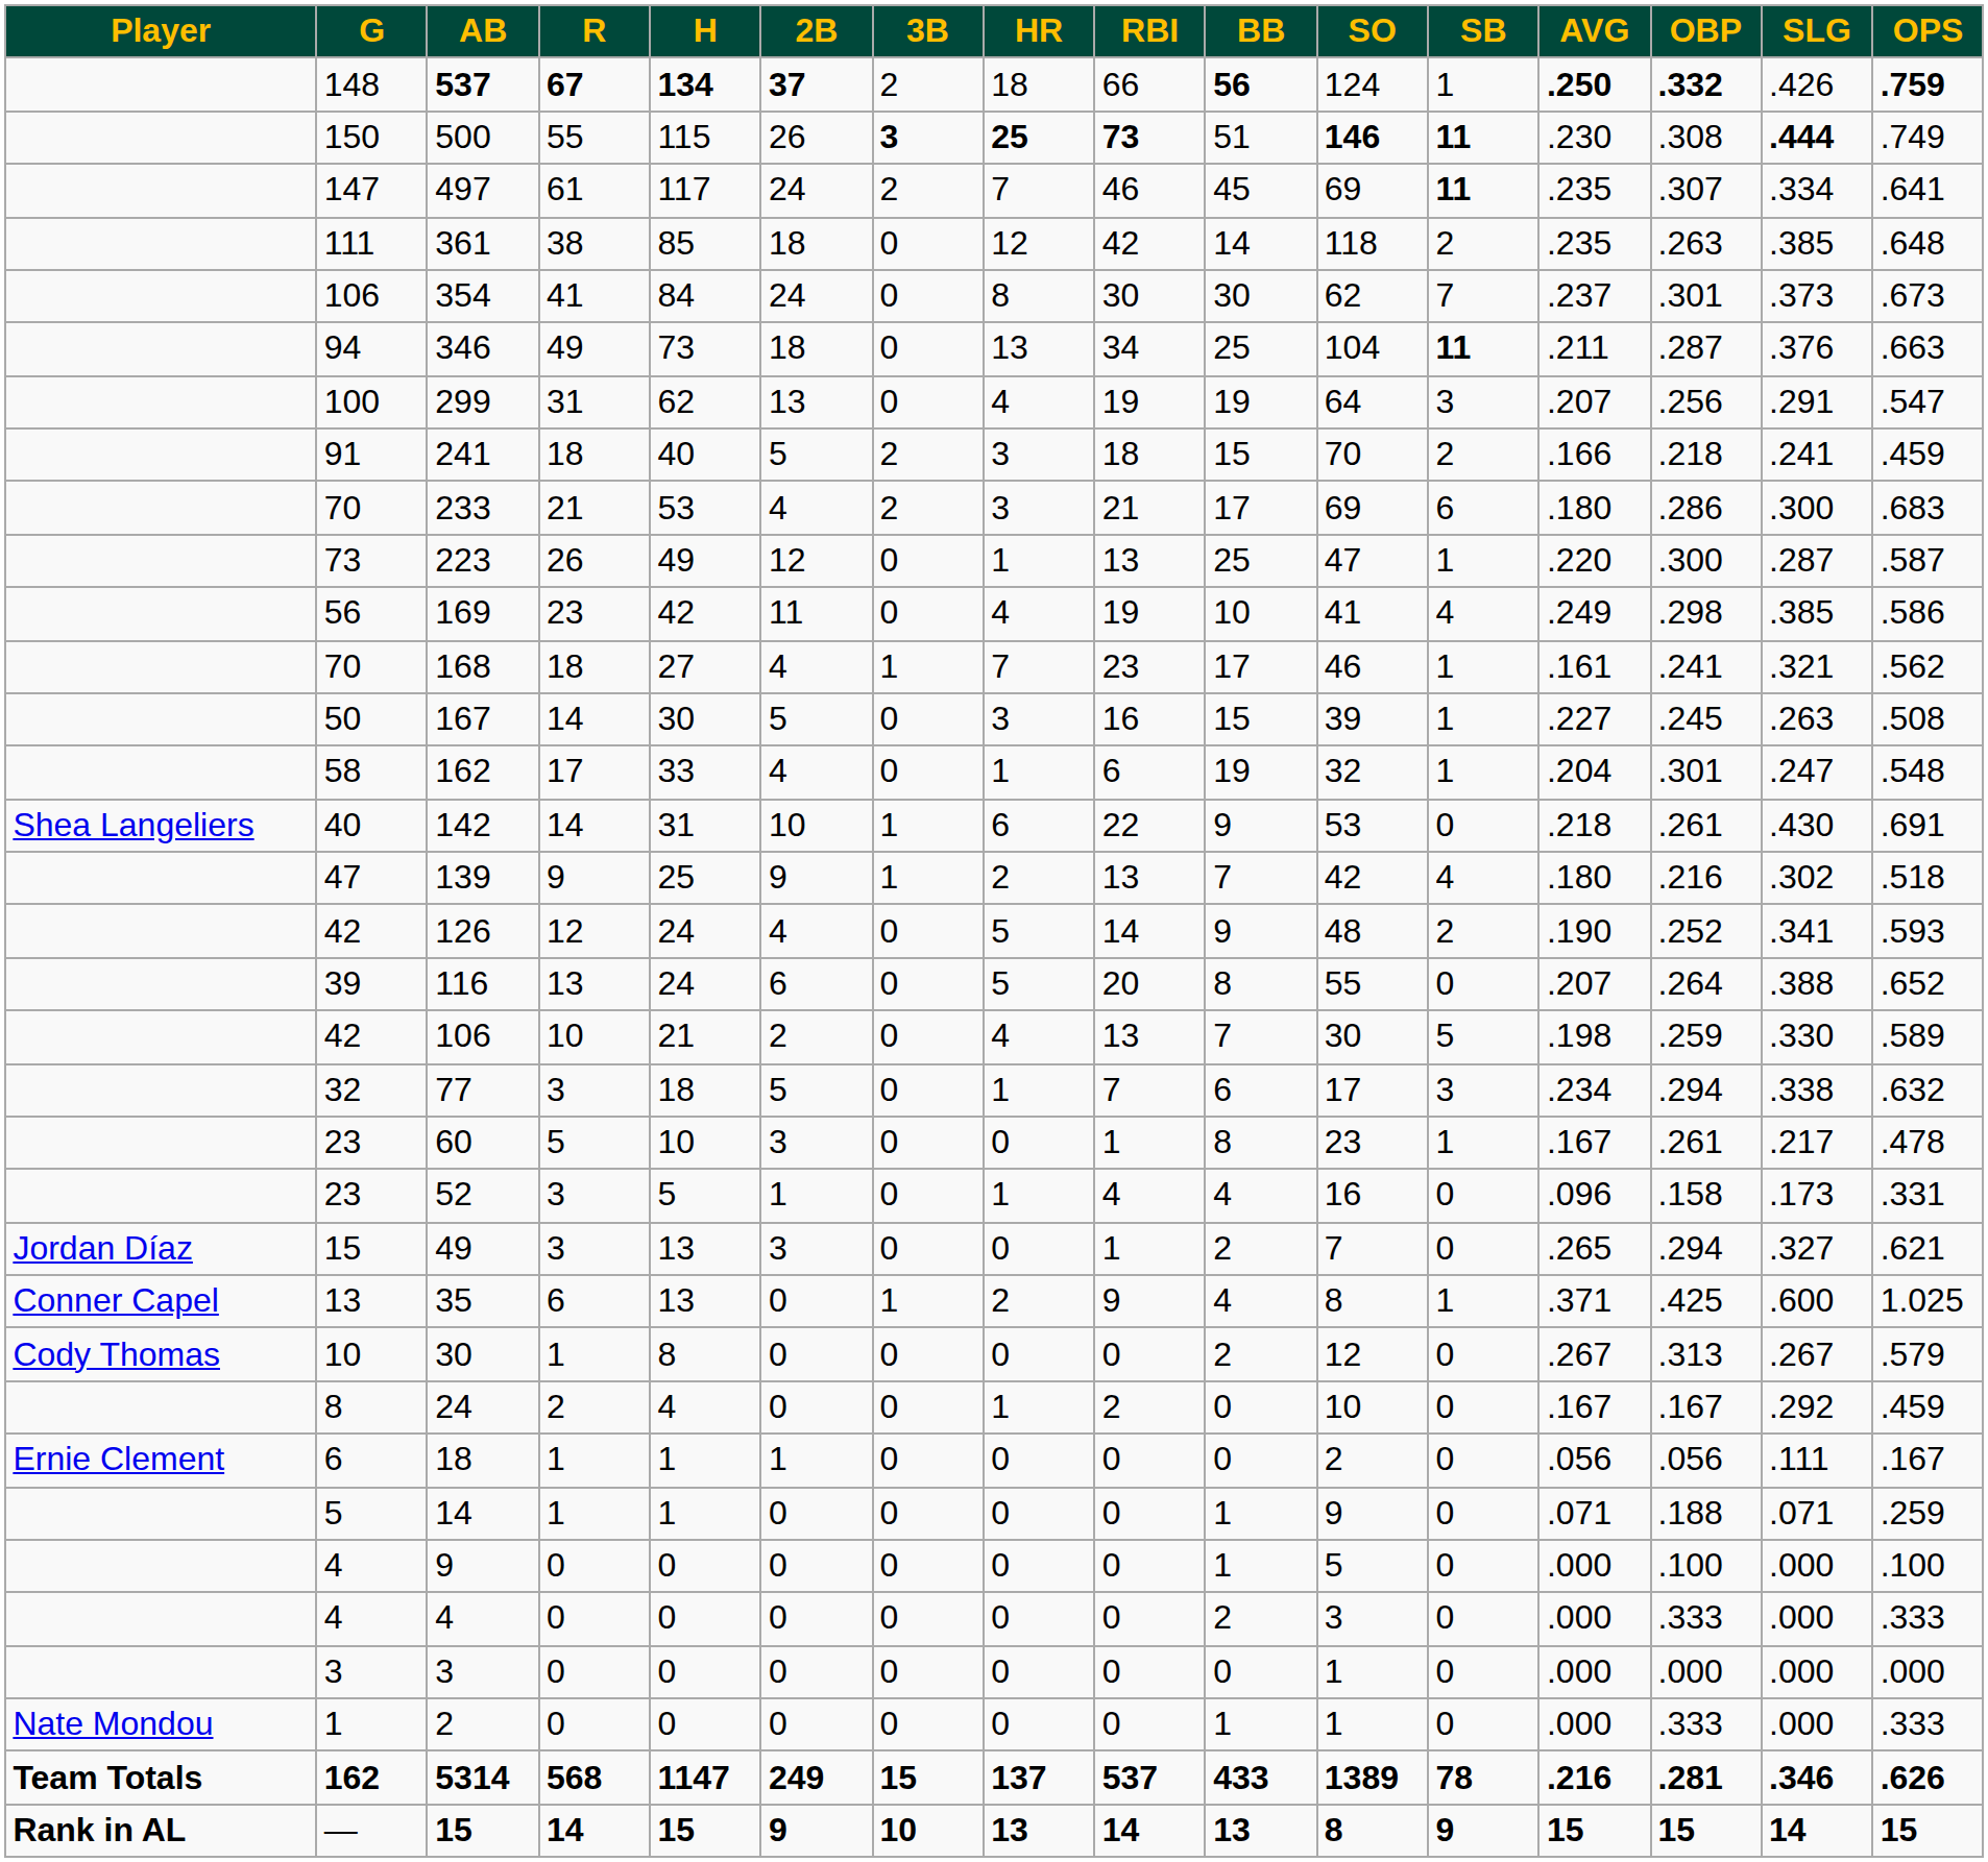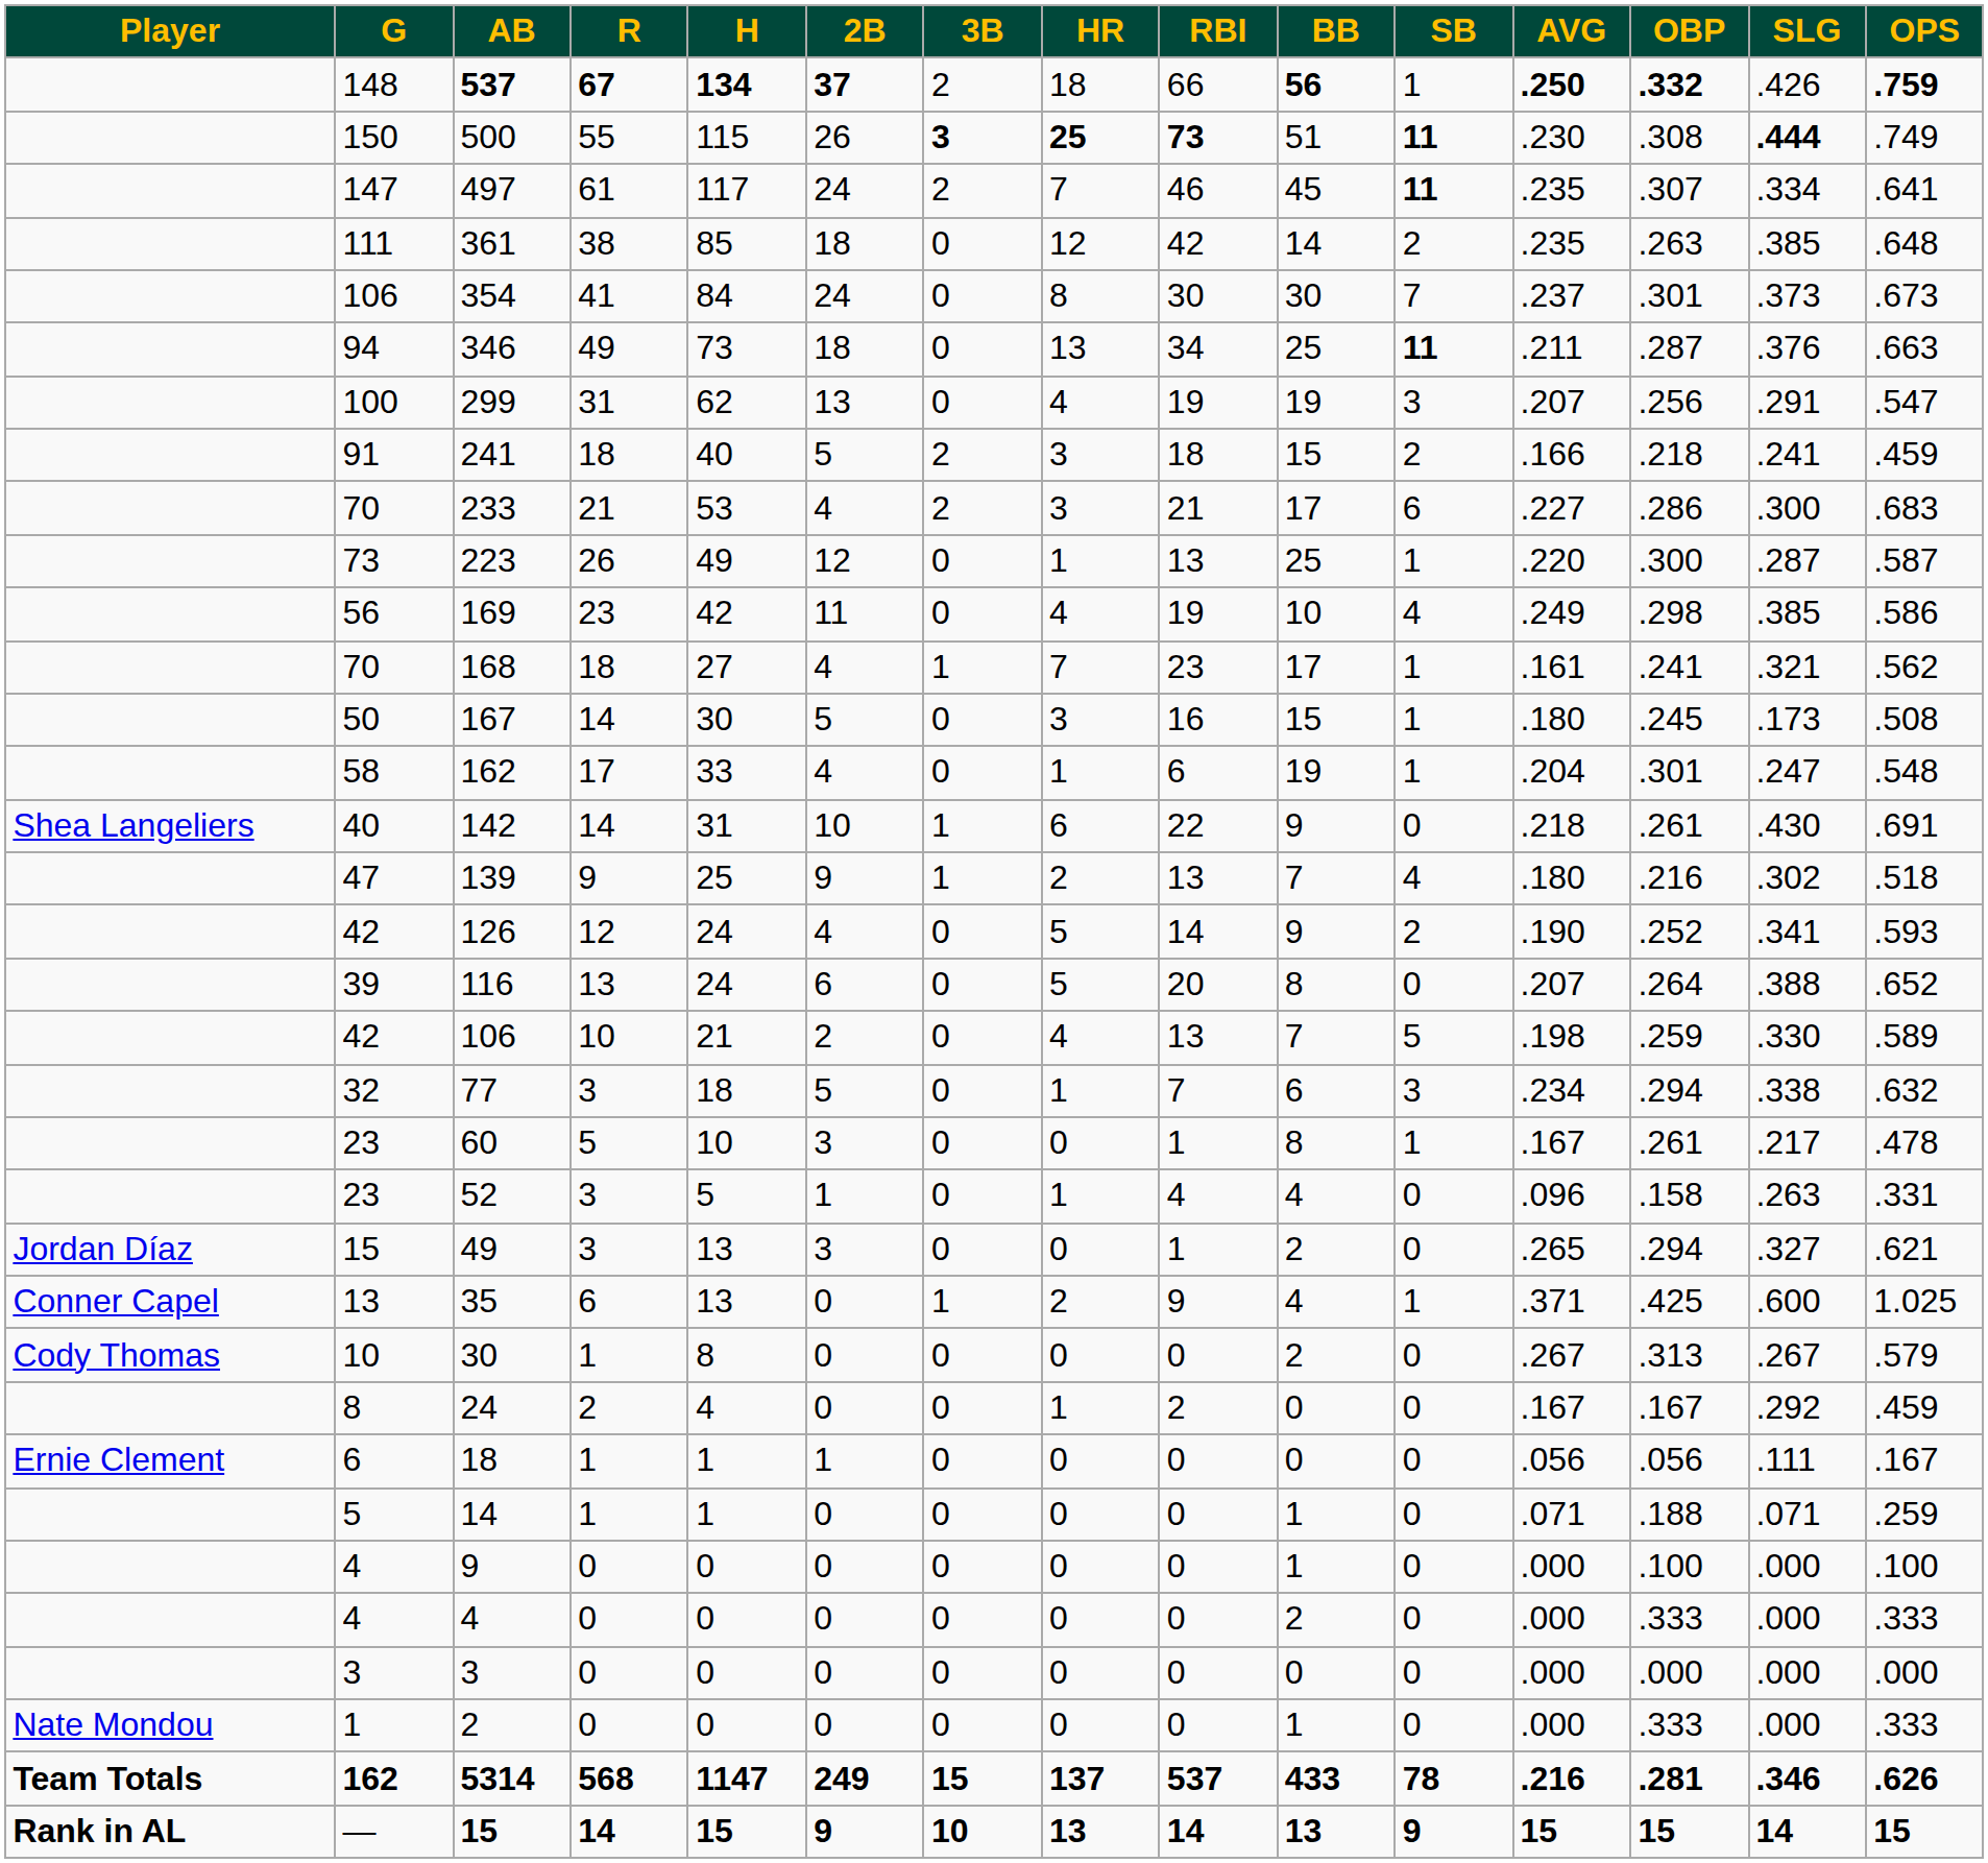 <table class="wikitable sortable">
 <tr>
 <th style="background:#00483A; color:#FFBE00; width:14%;">Player</th>
 <th style="background:#00483A; color:#FFBE00; width:5%;">G</th>
 <th style="background:#00483A; color:#FFBE00; width:5%;">AB</th>
 <th style="background:#00483A; color:#FFBE00; width:5%;">R</th>
 <th style="background:#00483A; color:#FFBE00; width:5%;">H</th>
 <th style="background:#00483A; color:#FFBE00; width:5%;">2B</th>
 <th style="background:#00483A; color:#FFBE00; width:5%;">3B</th>
 <th style="background:#00483A; color:#FFBE00; width:5%;">HR</th>
 <th style="background:#00483A; color:#FFBE00; width:5%;">RBI</th>
 <th style="background:#00483A; color:#FFBE00; width:5%;">BB</th>
-<th style="background:#00483A; color:#FFBE00; width:5%;">SO</th>
 <th style="background:#00483A; color:#FFBE00; width:5%;">SB</th>
 <th style="background:#00483A; color:#FFBE00; width:5%;">AVG</th>
 <th style="background:#00483A; color:#FFBE00; width:5%;">OBP</th>
 <th style="background:#00483A; color:#FFBE00; width:5%;">SLG</th>
 <th style="background:#00483A; color:#FFBE00; width:5%;">OPS</th>
 </tr>
 <tr>
 <td></td>
 <td>148</td>
 <td><strong>537</strong></td>
 <td><strong>67</strong></td>
 <td><strong>134</strong></td>
 <td><strong>37</strong></td>
 <td>2</td>
 <td>18</td>
 <td>66</td>
 <td><strong>56</strong></td>
-<td>124</td>
 <td>1</td>
 <td><strong>.250</strong></td>
 <td><strong>.332</strong></td>
 <td>.426</td>
 <td><strong>.759</strong></td>
 </tr>
 <tr>
 <td></td>
 <td>150</td>
 <td>500</td>
 <td>55</td>
 <td>115</td>
 <td>26</td>
 <td><strong>3</strong></td>
 <td><strong>25</strong></td>
 <td><strong>73</strong></td>
 <td>51</td>
-<td><strong>146</strong></td>
 <td><strong>11</strong></td>
 <td>.230</td>
 <td>.308</td>
 <td><strong>.444</strong></td>
 <td>.749</td>
 </tr>
 <tr>
 <td></td>
 <td>147</td>
 <td>497</td>
 <td>61</td>
 <td>117</td>
 <td>24</td>
 <td>2</td>
 <td>7</td>
 <td>46</td>
 <td>45</td>
-<td>69</td>
 <td><strong>11</strong></td>
 <td>.235</td>
 <td>.307</td>
 <td>.334</td>
 <td>.641</td>
 </tr>
 <tr>
 <td></td>
 <td>111</td>
 <td>361</td>
 <td>38</td>
 <td>85</td>
 <td>18</td>
 <td>0</td>
 <td>12</td>
 <td>42</td>
 <td>14</td>
-<td>118</td>
 <td>2</td>
 <td>.235</td>
 <td>.263</td>
 <td>.385</td>
 <td>.648</td>
 </tr>
 <tr>
 <td></td>
 <td>106</td>
 <td>354</td>
 <td>41</td>
 <td>84</td>
 <td>24</td>
 <td>0</td>
 <td>8</td>
 <td>30</td>
 <td>30</td>
-<td>62</td>
 <td>7</td>
 <td>.237</td>
 <td>.301</td>
 <td>.373</td>
 <td>.673</td>
 </tr>
 <tr>
 <td></td>
 <td>94</td>
 <td>346</td>
 <td>49</td>
 <td>73</td>
 <td>18</td>
 <td>0</td>
 <td>13</td>
 <td>34</td>
 <td>25</td>
-<td>104</td>
 <td><strong>11</strong></td>
 <td>.211</td>
 <td>.287</td>
 <td>.376</td>
 <td>.663</td>
 </tr>
 <tr>
 <td></td>
 <td>100</td>
 <td>299</td>
 <td>31</td>
 <td>62</td>
 <td>13</td>
 <td>0</td>
 <td>4</td>
 <td>19</td>
 <td>19</td>
-<td>64</td>
 <td>3</td>
 <td>.207</td>
 <td>.256</td>
 <td>.291</td>
 <td>.547</td>
 </tr>
 <tr>
 <td></td>
 <td>91</td>
 <td>241</td>
 <td>18</td>
 <td>40</td>
 <td>5</td>
 <td>2</td>
 <td>3</td>
 <td>18</td>
 <td>15</td>
-<td>70</td>
 <td>2</td>
 <td>.166</td>
 <td>.218</td>
 <td>.241</td>
 <td>.459</td>
 </tr>
 <tr>
 <td></td>
 <td>70</td>
 <td>233</td>
 <td>21</td>
 <td>53</td>
 <td>4</td>
 <td>2</td>
 <td>3</td>
 <td>21</td>
 <td>17</td>
-<td>69</td>
 <td>6</td>
-<td>.180</td>
+<td>.227</td>
 <td>.286</td>
 <td>.300</td>
 <td>.683</td>
 </tr>
 <tr>
 <td></td>
 <td>73</td>
 <td>223</td>
 <td>26</td>
 <td>49</td>
 <td>12</td>
 <td>0</td>
 <td>1</td>
 <td>13</td>
 <td>25</td>
-<td>47</td>
 <td>1</td>
 <td>.220</td>
 <td>.300</td>
 <td>.287</td>
 <td>.587</td>
 </tr>
 <tr>
 <td></td>
 <td>56</td>
 <td>169</td>
 <td>23</td>
 <td>42</td>
 <td>11</td>
 <td>0</td>
 <td>4</td>
 <td>19</td>
 <td>10</td>
-<td>41</td>
 <td>4</td>
 <td>.249</td>
 <td>.298</td>
 <td>.385</td>
 <td>.586</td>
 </tr>
 <tr>
 <td></td>
 <td>70</td>
 <td>168</td>
 <td>18</td>
 <td>27</td>
 <td>4</td>
 <td>1</td>
 <td>7</td>
 <td>23</td>
 <td>17</td>
-<td>46</td>
 <td>1</td>
 <td>.161</td>
 <td>.241</td>
 <td>.321</td>
 <td>.562</td>
 </tr>
 <tr>
 <td></td>
 <td>50</td>
 <td>167</td>
 <td>14</td>
 <td>30</td>
 <td>5</td>
 <td>0</td>
 <td>3</td>
 <td>16</td>
 <td>15</td>
-<td>39</td>
 <td>1</td>
-<td>.227</td>
+<td>.180</td>
 <td>.245</td>
-<td>.263</td>
+<td>.173</td>
 <td>.508</td>
 </tr>
 <tr>
 <td></td>
 <td>58</td>
 <td>162</td>
 <td>17</td>
 <td>33</td>
 <td>4</td>
 <td>0</td>
 <td>1</td>
 <td>6</td>
 <td>19</td>
-<td>32</td>
 <td>1</td>
 <td>.204</td>
 <td>.301</td>
 <td>.247</td>
 <td>.548</td>
 </tr>
 <tr>
 <td><a href='#'>Shea Langeliers</a></td>
 <td>40</td>
 <td>142</td>
 <td>14</td>
 <td>31</td>
 <td>10</td>
 <td>1</td>
 <td>6</td>
 <td>22</td>
 <td>9</td>
-<td>53</td>
 <td>0</td>
 <td>.218</td>
 <td>.261</td>
 <td>.430</td>
 <td>.691</td>
 </tr>
 <tr>
 <td></td>
 <td>47</td>
 <td>139</td>
 <td>9</td>
 <td>25</td>
 <td>9</td>
 <td>1</td>
 <td>2</td>
 <td>13</td>
 <td>7</td>
-<td>42</td>
 <td>4</td>
 <td>.180</td>
 <td>.216</td>
 <td>.302</td>
 <td>.518</td>
 </tr>
 <tr>
 <td></td>
 <td>42</td>
 <td>126</td>
 <td>12</td>
 <td>24</td>
 <td>4</td>
 <td>0</td>
 <td>5</td>
 <td>14</td>
 <td>9</td>
-<td>48</td>
 <td>2</td>
 <td>.190</td>
 <td>.252</td>
 <td>.341</td>
 <td>.593</td>
 </tr>
 <tr>
 <td></td>
 <td>39</td>
 <td>116</td>
 <td>13</td>
 <td>24</td>
 <td>6</td>
 <td>0</td>
 <td>5</td>
 <td>20</td>
 <td>8</td>
-<td>55</td>
 <td>0</td>
 <td>.207</td>
 <td>.264</td>
 <td>.388</td>
 <td>.652</td>
 </tr>
 <tr>
 <td></td>
 <td>42</td>
 <td>106</td>
 <td>10</td>
 <td>21</td>
 <td>2</td>
 <td>0</td>
 <td>4</td>
 <td>13</td>
 <td>7</td>
-<td>30</td>
 <td>5</td>
 <td>.198</td>
 <td>.259</td>
 <td>.330</td>
 <td>.589</td>
 </tr>
 <tr>
 <td></td>
 <td>32</td>
 <td>77</td>
 <td>3</td>
 <td>18</td>
 <td>5</td>
 <td>0</td>
 <td>1</td>
 <td>7</td>
 <td>6</td>
-<td>17</td>
 <td>3</td>
 <td>.234</td>
 <td>.294</td>
 <td>.338</td>
 <td>.632</td>
 </tr>
 <tr>
 <td></td>
 <td>23</td>
 <td>60</td>
 <td>5</td>
 <td>10</td>
 <td>3</td>
 <td>0</td>
 <td>0</td>
 <td>1</td>
 <td>8</td>
-<td>23</td>
 <td>1</td>
 <td>.167</td>
 <td>.261</td>
 <td>.217</td>
 <td>.478</td>
 </tr>
 <tr>
 <td></td>
 <td>23</td>
 <td>52</td>
 <td>3</td>
 <td>5</td>
 <td>1</td>
 <td>0</td>
 <td>1</td>
 <td>4</td>
 <td>4</td>
-<td>16</td>
 <td>0</td>
 <td>.096</td>
 <td>.158</td>
-<td>.173</td>
+<td>.263</td>
 <td>.331</td>
 </tr>
 <tr>
 <td><a href='#'>Jordan Díaz</a></td>
 <td>15</td>
 <td>49</td>
 <td>3</td>
 <td>13</td>
 <td>3</td>
 <td>0</td>
 <td>0</td>
 <td>1</td>
 <td>2</td>
-<td>7</td>
 <td>0</td>
 <td>.265</td>
 <td>.294</td>
 <td>.327</td>
 <td>.621</td>
 </tr>
 <tr>
 <td><a href='#'>Conner Capel</a></td>
 <td>13</td>
 <td>35</td>
 <td>6</td>
 <td>13</td>
 <td>0</td>
 <td>1</td>
 <td>2</td>
 <td>9</td>
 <td>4</td>
-<td>8</td>
 <td>1</td>
 <td>.371</td>
 <td>.425</td>
 <td>.600</td>
 <td>1.025</td>
 </tr>
 <tr>
 <td><a href='#'>Cody Thomas</a></td>
 <td>10</td>
 <td>30</td>
 <td>1</td>
 <td>8</td>
 <td>0</td>
 <td>0</td>
 <td>0</td>
 <td>0</td>
 <td>2</td>
-<td>12</td>
 <td>0</td>
 <td>.267</td>
 <td>.313</td>
 <td>.267</td>
 <td>.579</td>
 </tr>
 <tr>
 <td></td>
 <td>8</td>
 <td>24</td>
 <td>2</td>
 <td>4</td>
 <td>0</td>
 <td>0</td>
 <td>1</td>
 <td>2</td>
 <td>0</td>
-<td>10</td>
 <td>0</td>
 <td>.167</td>
 <td>.167</td>
 <td>.292</td>
 <td>.459</td>
 </tr>
 <tr>
 <td><a href='#'>Ernie Clement</a></td>
 <td>6</td>
 <td>18</td>
 <td>1</td>
 <td>1</td>
 <td>1</td>
 <td>0</td>
 <td>0</td>
 <td>0</td>
 <td>0</td>
-<td>2</td>
 <td>0</td>
 <td>.056</td>
 <td>.056</td>
 <td>.111</td>
 <td>.167</td>
 </tr>
 <tr>
 <td></td>
 <td>5</td>
 <td>14</td>
 <td>1</td>
 <td>1</td>
 <td>0</td>
 <td>0</td>
 <td>0</td>
 <td>0</td>
 <td>1</td>
-<td>9</td>
 <td>0</td>
 <td>.071</td>
 <td>.188</td>
 <td>.071</td>
 <td>.259</td>
 </tr>
 <tr>
 <td></td>
 <td>4</td>
 <td>9</td>
 <td>0</td>
 <td>0</td>
 <td>0</td>
 <td>0</td>
 <td>0</td>
 <td>0</td>
 <td>1</td>
-<td>5</td>
 <td>0</td>
 <td>.000</td>
 <td>.100</td>
 <td>.000</td>
 <td>.100</td>
 </tr>
 <tr>
 <td></td>
 <td>4</td>
 <td>4</td>
 <td>0</td>
 <td>0</td>
 <td>0</td>
 <td>0</td>
 <td>0</td>
 <td>0</td>
 <td>2</td>
-<td>3</td>
 <td>0</td>
 <td>.000</td>
 <td>.333</td>
 <td>.000</td>
 <td>.333</td>
 </tr>
 <tr>
 <td></td>
 <td>3</td>
 <td>3</td>
 <td>0</td>
 <td>0</td>
 <td>0</td>
 <td>0</td>
 <td>0</td>
 <td>0</td>
 <td>0</td>
-<td>1</td>
 <td>0</td>
 <td>.000</td>
 <td>.000</td>
 <td>.000</td>
 <td>.000</td>
 </tr>
 <tr>
 <td><a href='#'>Nate Mondou</a></td>
 <td>1</td>
 <td>2</td>
 <td>0</td>
 <td>0</td>
 <td>0</td>
 <td>0</td>
 <td>0</td>
 <td>0</td>
-<td>1</td>
 <td>1</td>
 <td>0</td>
 <td>.000</td>
 <td>.333</td>
 <td>.000</td>
 <td>.333</td>
 </tr>
 <tr>
 <td><strong>Team Totals</strong></td>
 <td><strong>162</strong></td>
 <td><strong>5314</strong></td>
 <td><strong>568</strong></td>
 <td><strong>1147</strong></td>
 <td><strong>249</strong></td>
 <td><strong>15</strong></td>
 <td><strong>137</strong></td>
 <td><strong>537</strong></td>
 <td><strong>433</strong></td>
-<td><strong>1389</strong></td>
 <td><strong>78</strong></td>
 <td><strong>.216</strong></td>
 <td><strong>.281</strong></td>
 <td><strong>.346</strong></td>
 <td><strong>.626</strong></td>
 </tr>
 <tr>
 <td><strong>Rank in AL</strong></td>
 <td>—</td>
 <td><strong>15</strong></td>
 <td><strong>14</strong></td>
 <td><strong>15</strong></td>
 <td><strong>9</strong></td>
 <td><strong>10</strong></td>
 <td><strong>13</strong></td>
 <td><strong>14</strong></td>
 <td><strong>13</strong></td>
-<td><strong>8</strong></td>
 <td><strong>9</strong></td>
 <td><strong>15</strong></td>
 <td><strong>15</strong></td>
 <td><strong>14</strong></td>
 <td><strong>15</strong></td>
 </tr>
 </table>
